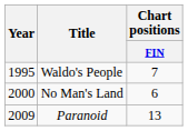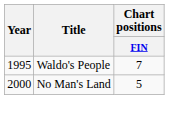 <table class="wikitable">
 <tr>
 <th rowspan="2">Year</th>
 <th rowspan="2">Title</th>
 <th>Chart positions</th>
 </tr>
 <tr>
 <th width="40"><small><a href='#'>FIN</a></small></th>
 </tr>
 <tr>
 <td>1995</td>
 <td>Waldo's People</td>
 <td align="center">7</td>
 </tr>
 <tr>
 <td>2000</td>
 <td align="center">No Man's Land</td>
-<td align="center">6</td>
-</tr>
-<tr>
-<td>2009</td>
-<td align="center"><em>Paranoid</em></td>
-<td align="center">13</td>
+<td align="center">5</td>
 </tr>
 </table>
